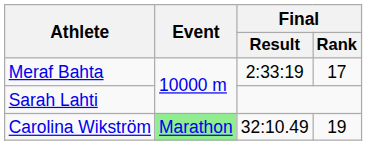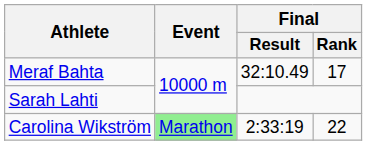 <table class="wikitable" style="font-size:90%">
 <tr>
 <th rowspan="2">Athlete</th>
 <th rowspan="2">Event</th>
 <th colspan="2">Final</th>
 </tr>
 <tr style="font-size:95%">
 <th>Result</th>
 <th>Rank</th>
 </tr>
 <tr align=center>
 <td align=left><a href='#'>Meraf Bahta</a></td>
 <td align=left rowspan=2><a href='#'>10000 m</a></td>
-<td>2:33:19</td>
+<td>32:10.49</td>
 <td>17</td>
 </tr>
 <tr align=center>
 <td align=left><a href='#'>Sarah Lahti</a></td>
 <td colspan=2></td>
 </tr>
 <tr align=center>
 <td align=left><a href='#'>Carolina Wikström</a></td>
 <td align=left style="background: lightgreen;"><a href='#'>Marathon</a></td>
-<td>32:10.49</td>
-<td>19</td>
+<td>2:33:19</td>
+<td>22</td>
 </tr>
 </table>
